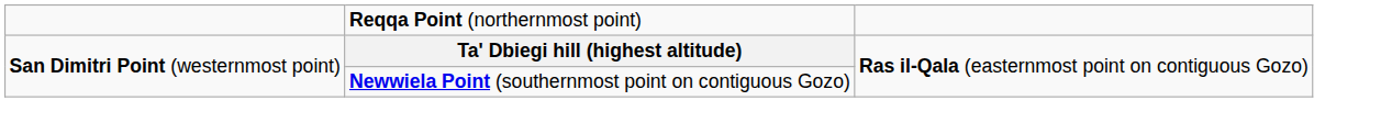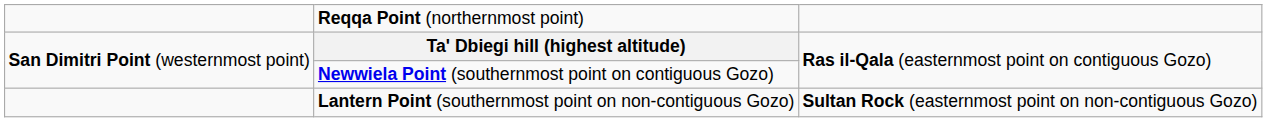 <table class="wikitable">
 <tr>
 <td></td>
 <td><strong>Reqqa Point</strong> (northernmost point)</td>
 <td></td>
 </tr>
 <tr>
 <td rowspan="2"><strong>San Dimitri Point</strong> (westernmost point)</td>
 <th><strong>Ta' Dbiegi hill</strong> (highest altitude)</th>
 <td rowspan="2"><strong>Ras il-Qala</strong> (easternmost point on contiguous Gozo)</td>
 </tr>
 <tr>
 <td><strong><a href='#'>Newwiela Point</a></strong> (southernmost point on contiguous Gozo)</td>
 </tr>
+<tr>
+<td></td>
+<td><strong>Lantern Point</strong> (southernmost point on non-contiguous Gozo)</td>
+<td><strong>Sultan Rock</strong> (easternmost point on non-contiguous Gozo)</td>
+</tr>
 </table>
